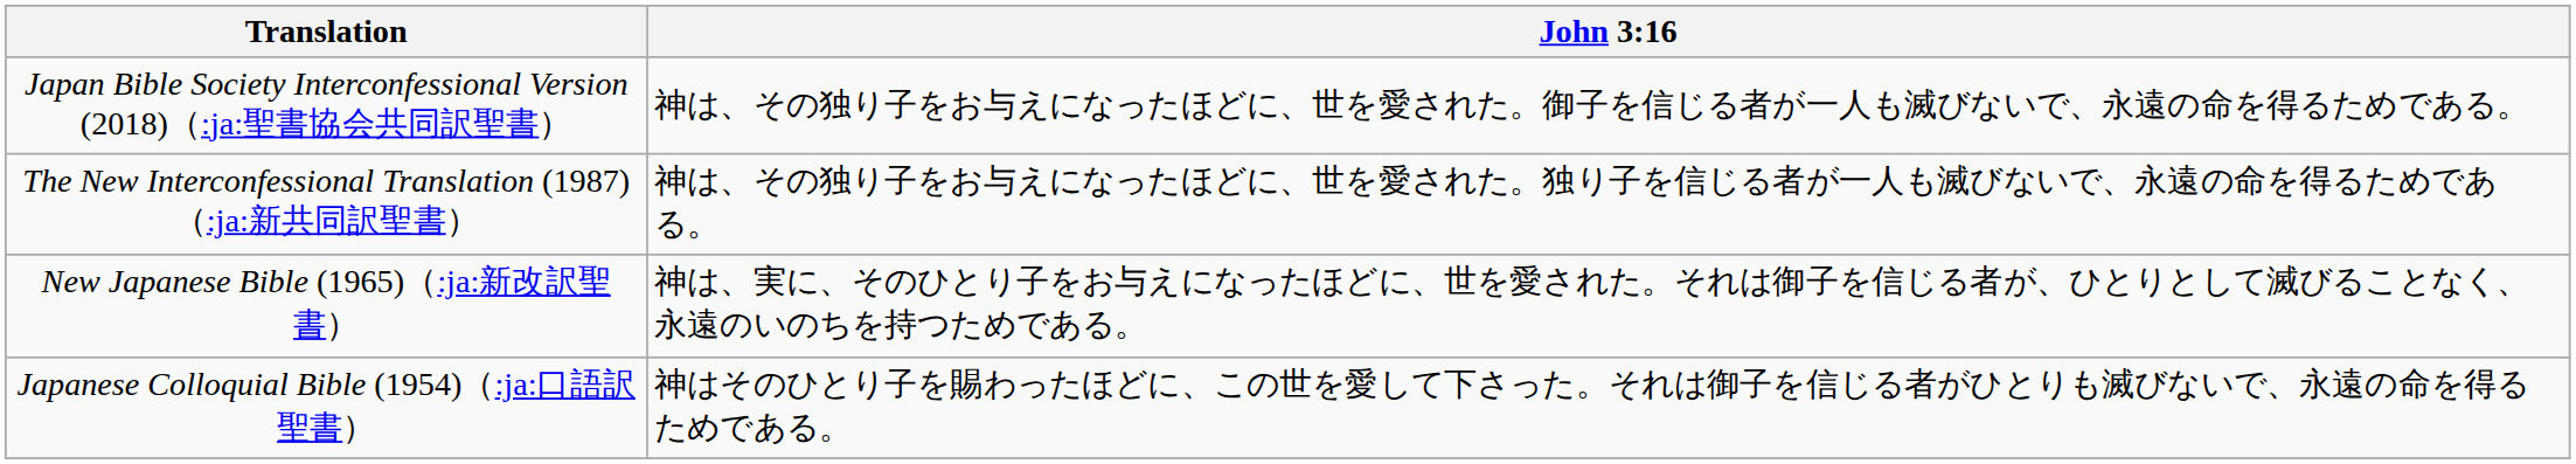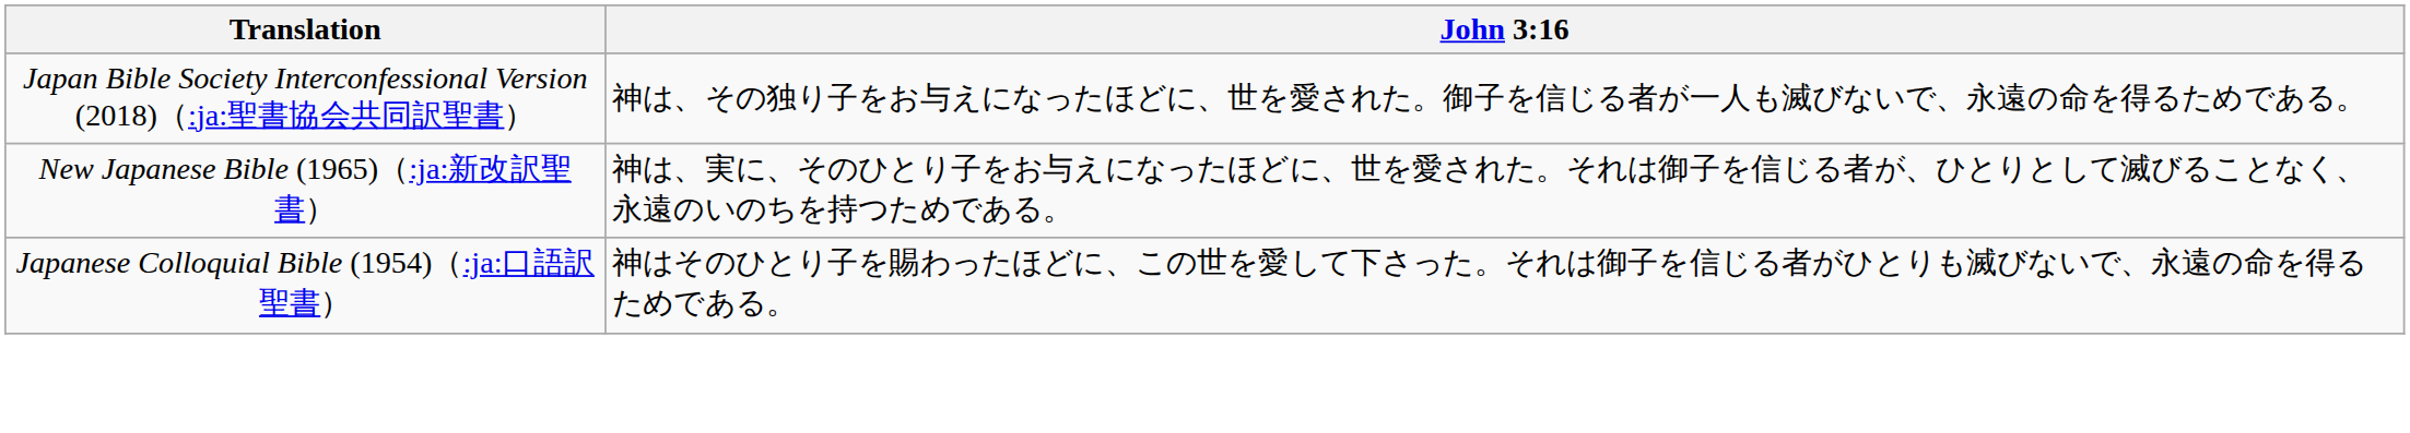 <table class="wikitable">
 <tr>
 <th align="center" width="25%">Translation</th>
 <th><a href='#'>John</a> 3:16</th>
 </tr>
 <tr>
 <td align="center"><em>Japan Bible Society Interconfessional Version</em> (2018)（<a href='#'>:ja:聖書協会共同訳聖書</a>）</td>
 <td>神は、その独り子をお与えになったほどに、世を愛された。御子を信じる者が一人も滅びないで、永遠の命を得るためである。</td>
 </tr>
 <tr>
-<td align="center"><em>The New Interconfessional Translation</em> (1987)（<a href='#'>:ja:新共同訳聖書</a>）</td>
-<td>神は、その独り子をお与えになったほどに、世を愛された。独り子を信じる者が一人も滅びないで、永遠の命を得るためである。</td>
-</tr>
-<tr>
 <td align="center"><em>New Japanese Bible</em> (1965)（<a href='#'>:ja:新改訳聖書</a>）</td>
 <td>神は、実に、そのひとり子をお与えになったほどに、世を愛された。それは御子を信じる者が、ひとりとして滅びることなく、永遠のいのちを持つためである。</td>
 </tr>
 <tr>
 <td align="center"><em>Japanese Colloquial Bible</em> (1954)（<a href='#'>:ja:口語訳聖書</a>）</td>
 <td>神はそのひとり子を賜わったほどに、この世を愛して下さった。それは御子を信じる者がひとりも滅びないで、永遠の命を得るためである。</td>
 </tr>
 </table>
